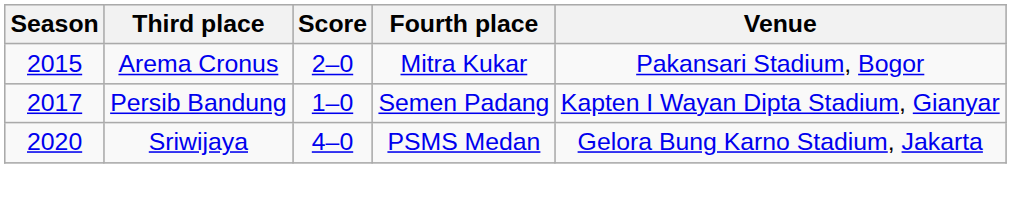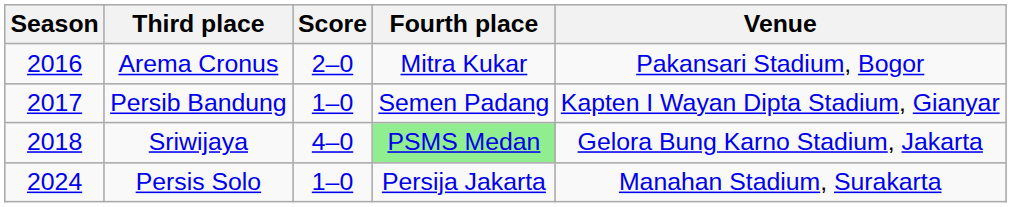 <table class="wikitable" style="text-align: center;">
 <tr>
 <th>Season</th>
 <th>Third place</th>
 <th>Score</th>
 <th>Fourth place</th>
 <th>Venue</th>
 </tr>
 <tr>
-<td><a href='#'>2015</a></td>
+<td><a href='#'>2016</a></td>
 <td><a href='#'>Arema Cronus</a></td>
 <td><a href='#'>2–0</a></td>
 <td><a href='#'>Mitra Kukar</a></td>
 <td><a href='#'>Pakansari Stadium</a>, <a href='#'>Bogor</a></td>
 </tr>
 <tr>
 <td><a href='#'>2017</a></td>
 <td><a href='#'>Persib Bandung</a></td>
 <td><a href='#'>1–0</a></td>
 <td><a href='#'>Semen Padang</a></td>
 <td><a href='#'>Kapten I Wayan Dipta Stadium</a>, <a href='#'>Gianyar</a></td>
 </tr>
 <tr>
-<td><a href='#'>2020</a></td>
+<td><a href='#'>2018</a></td>
 <td><a href='#'>Sriwijaya</a></td>
 <td><a href='#'>4–0</a></td>
-<td><a href='#'>PSMS Medan</a></td>
+<td style="background: lightgreen;"><a href='#'>PSMS Medan</a></td>
 <td><a href='#'>Gelora Bung Karno Stadium</a>, <a href='#'>Jakarta</a></td>
 </tr>
+<tr>
+<td><a href='#'>2024</a></td>
+<td><a href='#'>Persis Solo</a></td>
+<td><a href='#'>1–0</a></td>
+<td><a href='#'>Persija Jakarta</a></td>
+<td><a href='#'>Manahan Stadium</a>, <a href='#'>Surakarta</a></td>
+</tr>
 </table>
